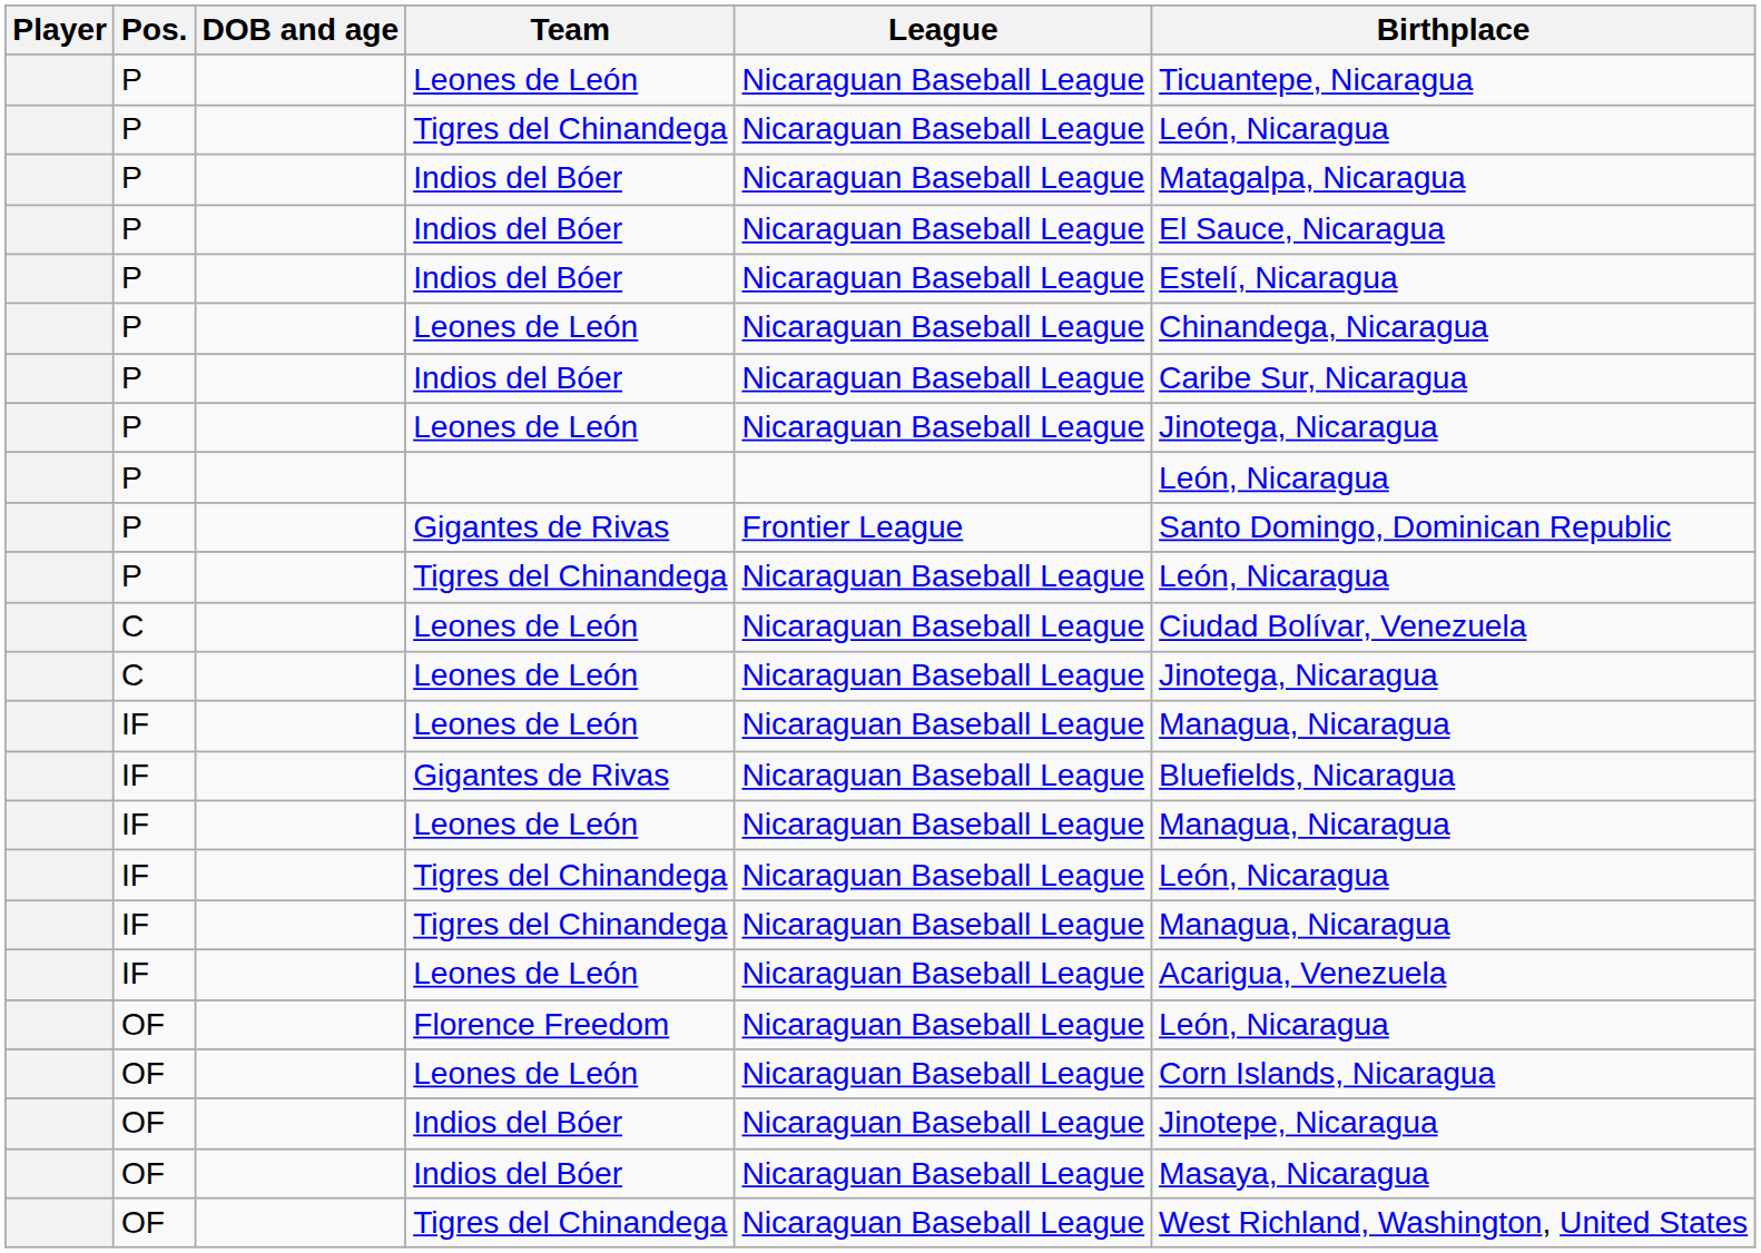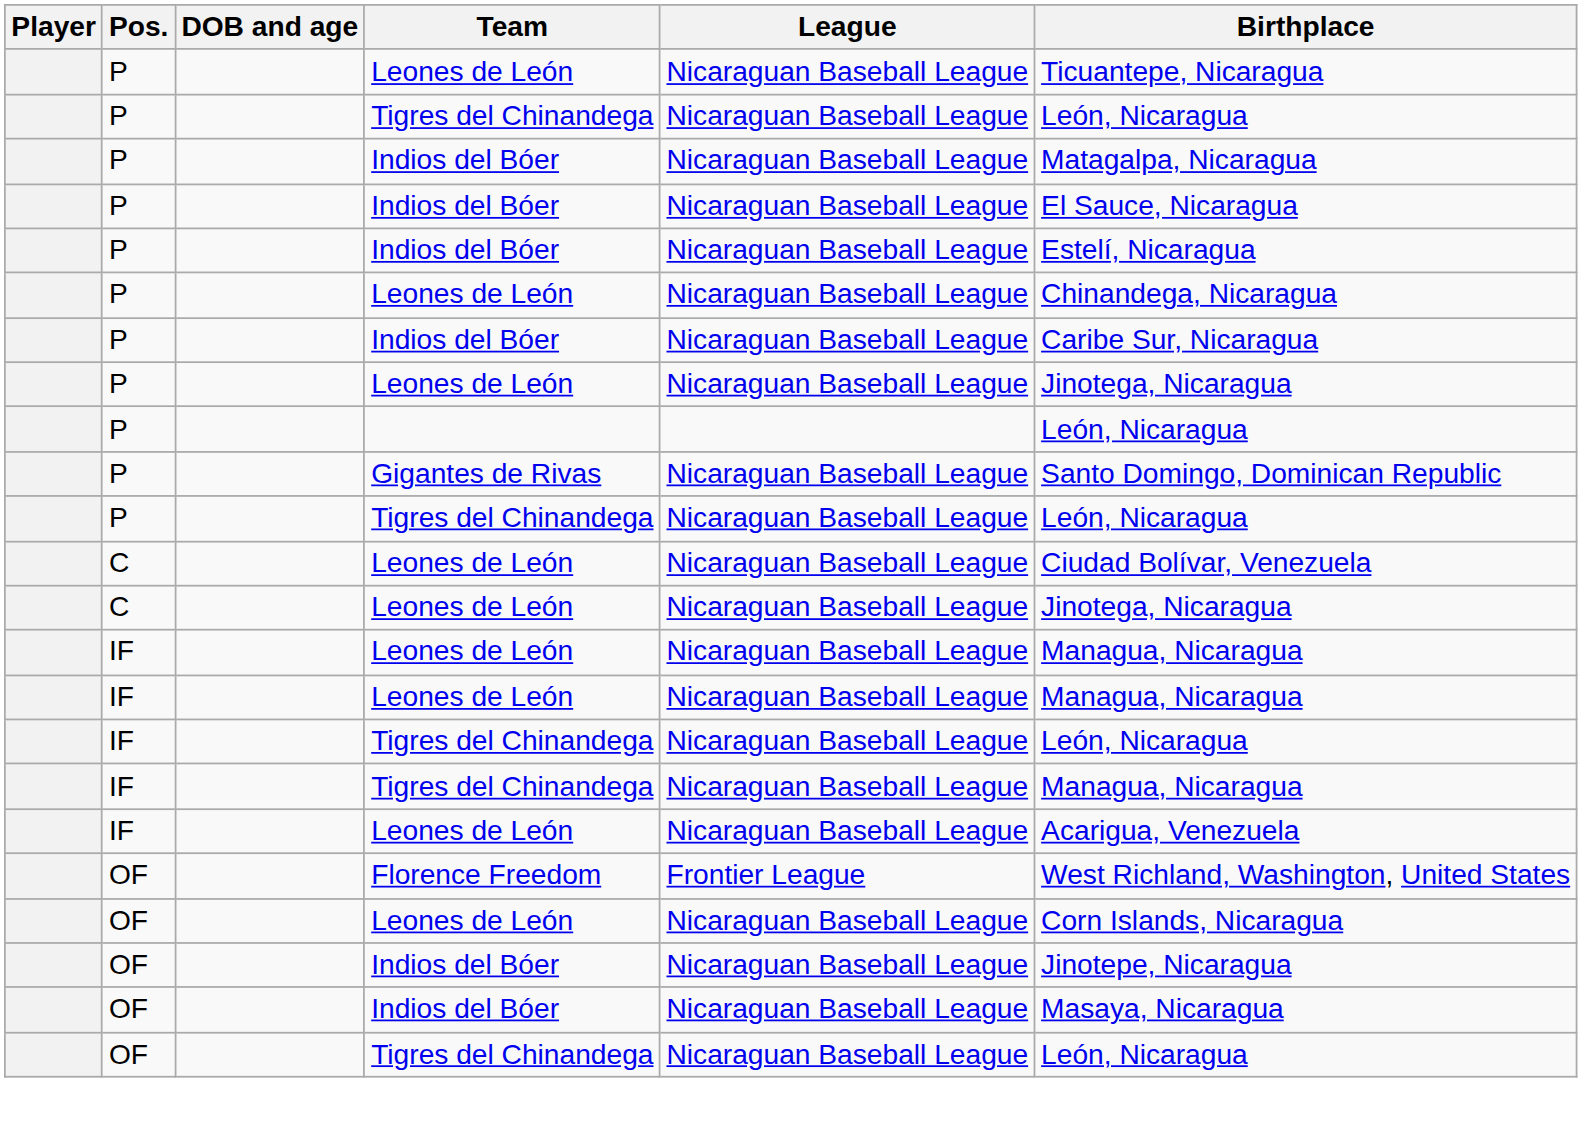 <table class="wikitable sortable plainrowheaders">
 <tr>
 <th scope="col">Player</th>
 <th scope="col">Pos.</th>
 <th scope="col">DOB and age</th>
 <th scope="col">Team</th>
 <th scope="col">League</th>
 <th scope="col">Birthplace</th>
 </tr>
 <tr>
 <th scope="row"><strong></strong></th>
 <td>P</td>
 <td></td>
 <td> <a href='#'>Leones de León</a></td>
 <td><a href='#'>Nicaraguan Baseball League</a></td>
 <td><a href='#'>Ticuantepe, Nicaragua</a></td>
 </tr>
 <tr>
 <th scope="row"><strong></strong></th>
 <td>P</td>
 <td></td>
 <td> <a href='#'>Tigres del Chinandega</a></td>
 <td><a href='#'>Nicaraguan Baseball League</a></td>
 <td><a href='#'>León, Nicaragua</a></td>
 </tr>
 <tr>
 <th scope="row"><strong></strong></th>
 <td>P</td>
 <td></td>
 <td> <a href='#'>Indios del Bóer</a></td>
 <td><a href='#'>Nicaraguan Baseball League</a></td>
 <td><a href='#'>Matagalpa, Nicaragua</a></td>
 </tr>
 <tr>
 <th scope="row"><strong></strong></th>
 <td>P</td>
 <td></td>
 <td> <a href='#'>Indios del Bóer</a></td>
 <td><a href='#'>Nicaraguan Baseball League</a></td>
 <td><a href='#'>El Sauce, Nicaragua</a></td>
 </tr>
 <tr>
 <th scope="row"><strong></strong></th>
 <td>P</td>
 <td></td>
 <td> <a href='#'>Indios del Bóer</a></td>
 <td><a href='#'>Nicaraguan Baseball League</a></td>
 <td><a href='#'>Estelí, Nicaragua</a></td>
 </tr>
 <tr>
 <th scope="row"><strong></strong></th>
 <td>P</td>
 <td></td>
 <td> <a href='#'>Leones de León</a></td>
 <td><a href='#'>Nicaraguan Baseball League</a></td>
 <td><a href='#'>Chinandega, Nicaragua</a></td>
 </tr>
 <tr>
 <th scope="row"><strong></strong></th>
 <td>P</td>
 <td></td>
 <td> <a href='#'>Indios del Bóer</a></td>
 <td><a href='#'>Nicaraguan Baseball League</a></td>
 <td><a href='#'>Caribe Sur, Nicaragua</a></td>
 </tr>
 <tr>
 <th scope="row"><strong></strong></th>
 <td>P</td>
 <td></td>
 <td> <a href='#'>Leones de León</a></td>
 <td><a href='#'>Nicaraguan Baseball League</a></td>
 <td><a href='#'>Jinotega, Nicaragua</a></td>
 </tr>
 <tr>
 <th scope="row"><strong></strong></th>
 <td>P</td>
 <td></td>
 <td></td>
 <td></td>
 <td><a href='#'>León, Nicaragua</a></td>
 </tr>
 <tr>
 <th scope="row"><strong></strong></th>
 <td>P</td>
 <td></td>
 <td> <a href='#'>Gigantes de Rivas</a></td>
-<td><a href='#'>Frontier League</a></td>
+<td><a href='#'>Nicaraguan Baseball League</a></td>
 <td><a href='#'>Santo Domingo, Dominican Republic</a></td>
 </tr>
 <tr>
 <th scope="row"><strong></strong></th>
 <td>P</td>
 <td></td>
 <td> <a href='#'>Tigres del Chinandega</a></td>
 <td><a href='#'>Nicaraguan Baseball League</a></td>
 <td><a href='#'>León, Nicaragua</a></td>
 </tr>
 <tr>
 <th scope="row"><strong></strong></th>
 <td>C</td>
 <td></td>
 <td> <a href='#'>Leones de León</a></td>
 <td><a href='#'>Nicaraguan Baseball League</a></td>
 <td><a href='#'>Ciudad Bolívar, Venezuela</a></td>
 </tr>
 <tr>
 <th scope="row"><strong></strong></th>
 <td>C</td>
 <td></td>
 <td> <a href='#'>Leones de León</a></td>
 <td><a href='#'>Nicaraguan Baseball League</a></td>
 <td><a href='#'>Jinotega, Nicaragua</a></td>
 </tr>
 <tr>
 <th scope="row"><strong></strong></th>
 <td>IF</td>
 <td></td>
 <td> <a href='#'>Leones de León</a></td>
 <td><a href='#'>Nicaraguan Baseball League</a></td>
 <td><a href='#'>Managua, Nicaragua</a></td>
 </tr>
 <tr>
 <th scope="row"><strong></strong></th>
 <td>IF</td>
 <td></td>
-<td> <a href='#'>Gigantes de Rivas</a></td>
-<td><a href='#'>Nicaraguan Baseball League</a></td>
-<td><a href='#'>Bluefields, Nicaragua</a></td>
-</tr>
-<tr>
-<th scope="row"><strong></strong></th>
-<td>IF</td>
-<td></td>
 <td> <a href='#'>Leones de León</a></td>
 <td><a href='#'>Nicaraguan Baseball League</a></td>
 <td><a href='#'>Managua, Nicaragua</a></td>
 </tr>
 <tr>
 <th scope="row"><strong></strong></th>
 <td>IF</td>
 <td></td>
 <td> <a href='#'>Tigres del Chinandega</a></td>
 <td><a href='#'>Nicaraguan Baseball League</a></td>
 <td><a href='#'>León, Nicaragua</a></td>
 </tr>
 <tr>
 <th scope="row"><strong></strong></th>
 <td>IF</td>
 <td></td>
 <td> <a href='#'>Tigres del Chinandega</a></td>
 <td><a href='#'>Nicaraguan Baseball League</a></td>
 <td><a href='#'>Managua, Nicaragua</a></td>
 </tr>
 <tr>
 <th scope="row"><strong></strong></th>
 <td>IF</td>
 <td></td>
 <td> <a href='#'>Leones de León</a></td>
 <td><a href='#'>Nicaraguan Baseball League</a></td>
 <td><a href='#'>Acarigua, Venezuela</a></td>
 </tr>
 <tr>
 <th scope="row"><strong></strong></th>
 <td>OF</td>
 <td></td>
 <td> <a href='#'>Florence Freedom</a></td>
-<td><a href='#'>Nicaraguan Baseball League</a></td>
-<td><a href='#'>León, Nicaragua</a></td>
+<td><a href='#'>Frontier League</a></td>
+<td><a href='#'>West Richland, Washington</a>, <a href='#'>United States</a></td>
 </tr>
 <tr>
 <th scope="row"><strong></strong></th>
 <td>OF</td>
 <td></td>
 <td> <a href='#'>Leones de León</a></td>
 <td><a href='#'>Nicaraguan Baseball League</a></td>
 <td><a href='#'>Corn Islands, Nicaragua</a></td>
 </tr>
 <tr>
 <th scope="row"><strong></strong></th>
 <td>OF</td>
 <td></td>
 <td> <a href='#'>Indios del Bóer</a></td>
 <td><a href='#'>Nicaraguan Baseball League</a></td>
 <td><a href='#'>Jinotepe, Nicaragua</a></td>
 </tr>
 <tr>
 <th scope="row"><strong></strong></th>
 <td>OF</td>
 <td></td>
 <td> <a href='#'>Indios del Bóer</a></td>
 <td><a href='#'>Nicaraguan Baseball League</a></td>
 <td><a href='#'>Masaya, Nicaragua</a></td>
 </tr>
 <tr>
 <th scope="row"><strong></strong></th>
 <td>OF</td>
 <td></td>
 <td> <a href='#'>Tigres del Chinandega</a></td>
 <td><a href='#'>Nicaraguan Baseball League</a></td>
-<td><a href='#'>West Richland, Washington</a>, <a href='#'>United States</a></td>
+<td><a href='#'>León, Nicaragua</a></td>
 </tr>
 </table>
